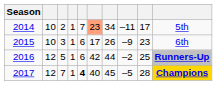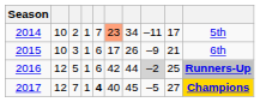 <table class="wikitable sortable" style="text-align: center">
 <tr>
 <th>Season</th>
 <th></th>
 <th></th>
 <th></th>
 <th></th>
 <th></th>
 <th></th>
 <th></th>
 <th></th>
 <th></th>
 </tr>
 <tr>
 <td><a href='#'>2014</a></td>
 <td>10</td>
 <td>2</td>
 <td>1</td>
 <td>7</td>
 <td style="background: lightsalmon;">23</td>
 <td>34</td>
 <td>–11</td>
 <td>17</td>
 <td><a href='#'>5th</a></td>
 </tr>
 <tr>
 <td><a href='#'>2015</a></td>
 <td>10</td>
 <td>3</td>
 <td>1</td>
 <td>6</td>
 <td>17</td>
 <td>26</td>
 <td>–9</td>
-<td>23</td>
+<td>21</td>
 <td><a href='#'>6th</a></td>
 </tr>
 <tr>
 <td><a href='#'>2016</a></td>
 <td>12</td>
 <td>5</td>
 <td>1</td>
 <td>6</td>
 <td>42</td>
 <td>44</td>
-<td>–2</td>
+<td style="background: lightgrey;">–2</td>
 <td>25</td>
 <td align="center" bgcolor="silver"><strong><a href='#'>Runners-Up</a></strong></td>
 </tr>
 <tr>
 <td><a href='#'>2017</a></td>
 <td>12</td>
 <td>7</td>
 <td>1</td>
 <td><strong>4</strong></td>
 <td>40</td>
 <td>45</td>
 <td>–5</td>
-<td>28</td>
+<td>27</td>
 <td align="center" bgcolor="gold"><strong><a href='#'>Champions</a></strong></td>
 </tr>
 </table>
